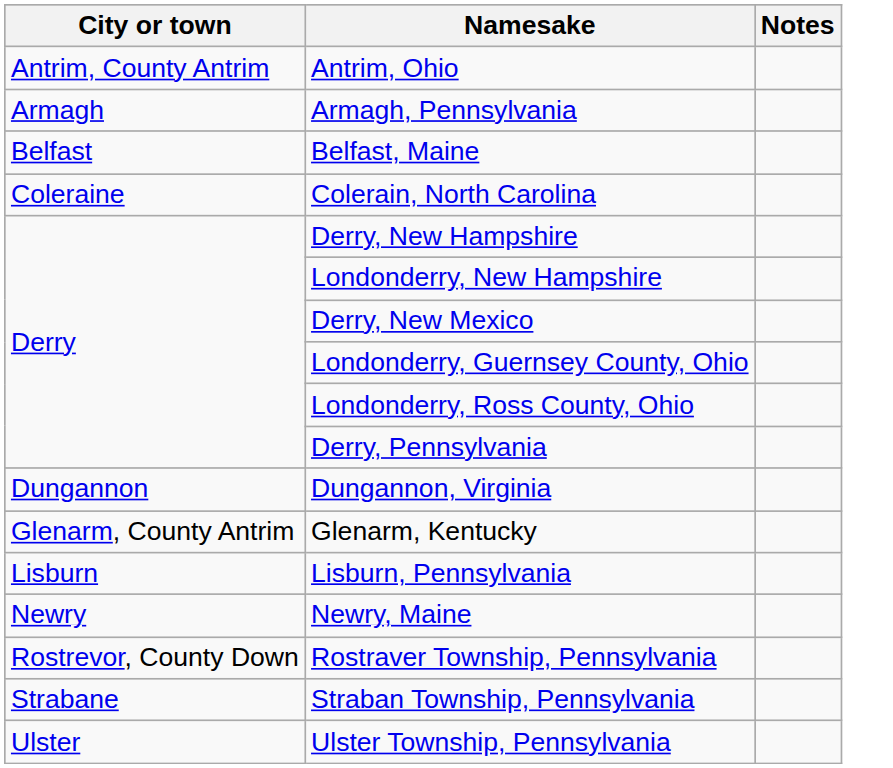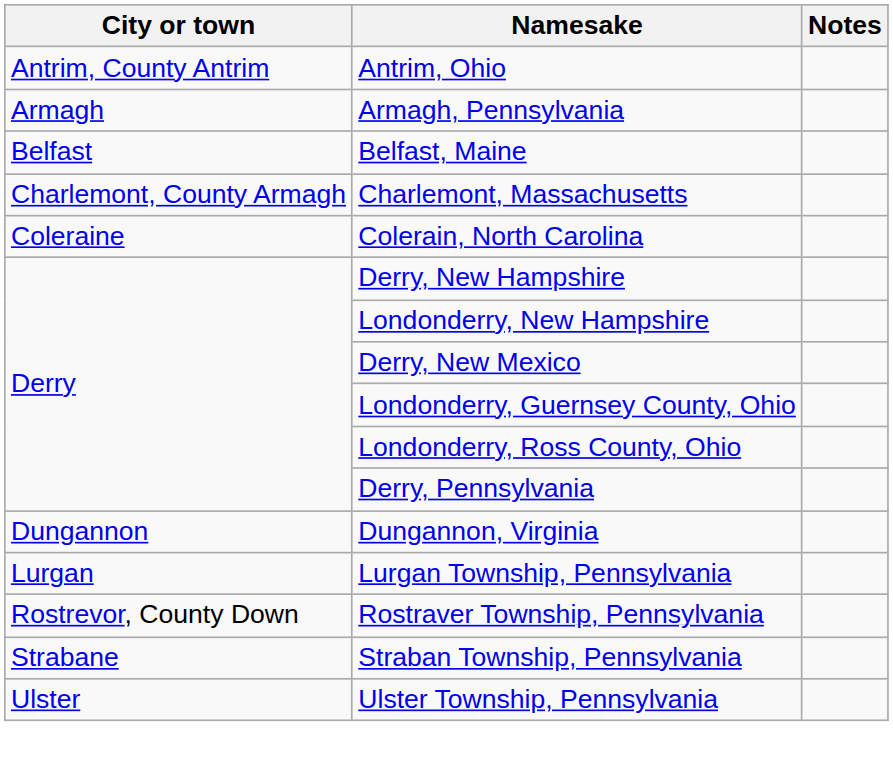 <table class="wikitable">
 <tr>
 <th>City or town</th>
 <th>Namesake</th>
 <th>Notes</th>
 </tr>
 <tr>
 <td><a href='#'>Antrim, County Antrim</a></td>
 <td><a href='#'>Antrim, Ohio</a></td>
 <td></td>
 </tr>
 <tr>
 <td><a href='#'>Armagh</a></td>
 <td><a href='#'>Armagh, Pennsylvania</a></td>
 <td></td>
 </tr>
 <tr>
 <td><a href='#'>Belfast</a></td>
 <td><a href='#'>Belfast, Maine</a></td>
 <td></td>
+</tr>
+<tr>
+<td><a href='#'>Charlemont, County Armagh</a></td>
+<td><a href='#'>Charlemont, Massachusetts</a></td>
+<td> </td>
 </tr>
 <tr>
 <td><a href='#'>Coleraine</a></td>
 <td><a href='#'>Colerain, North Carolina</a></td>
 <td></td>
 </tr>
 <tr>
 <td rowspan="6"><a href='#'>Derry</a></td>
 <td><a href='#'>Derry, New Hampshire</a></td>
 <td></td>
 </tr>
 <tr>
 <td><a href='#'>Londonderry, New Hampshire</a></td>
 <td></td>
 </tr>
 <tr>
 <td><a href='#'>Derry, New Mexico</a></td>
 <td></td>
 </tr>
 <tr>
 <td><a href='#'>Londonderry, Guernsey County, Ohio</a></td>
 <td></td>
 </tr>
 <tr>
 <td><a href='#'>Londonderry, Ross County, Ohio</a></td>
 <td></td>
 </tr>
 <tr>
 <td><a href='#'>Derry, Pennsylvania</a></td>
 <td></td>
 </tr>
 <tr>
 <td><a href='#'>Dungannon</a></td>
 <td><a href='#'>Dungannon, Virginia</a></td>
 <td></td>
 </tr>
 <tr>
-<td><a href='#'>Glenarm</a>, County Antrim</td>
-<td>Glenarm, Kentucky</td>
-<td></td>
-</tr>
-<tr>
-<td><a href='#'>Lisburn</a></td>
-<td><a href='#'>Lisburn, Pennsylvania</a></td>
-<td> </td>
-</tr>
-<tr>
-<td><a href='#'>Newry</a></td>
-<td><a href='#'>Newry, Maine</a></td>
+<td><a href='#'>Lurgan</a></td>
+<td><a href='#'>Lurgan Township, Pennsylvania</a></td>
 <td></td>
 </tr>
 <tr>
 <td><a href='#'>Rostrevor</a>, County Down</td>
 <td><a href='#'>Rostraver Township, Pennsylvania</a></td>
 <td></td>
 </tr>
 <tr>
 <td><a href='#'>Strabane</a></td>
 <td><a href='#'>Straban Township, Pennsylvania</a></td>
 <td></td>
 </tr>
 <tr>
 <td><a href='#'>Ulster</a></td>
 <td><a href='#'>Ulster Township, Pennsylvania</a></td>
 <td></td>
 </tr>
 </table>
